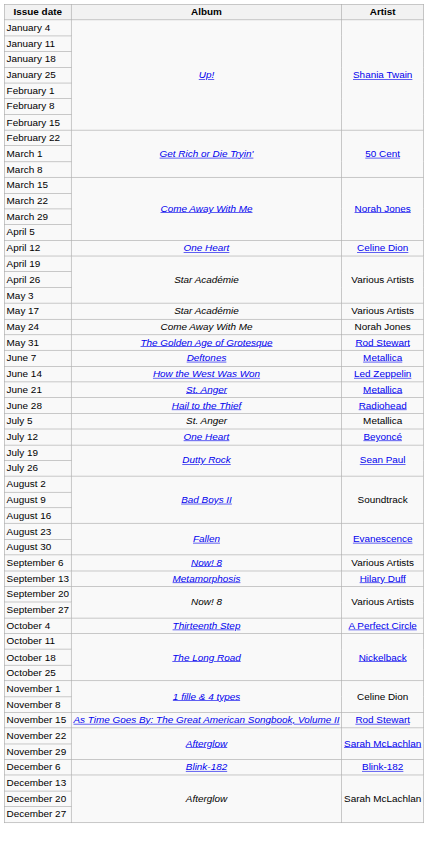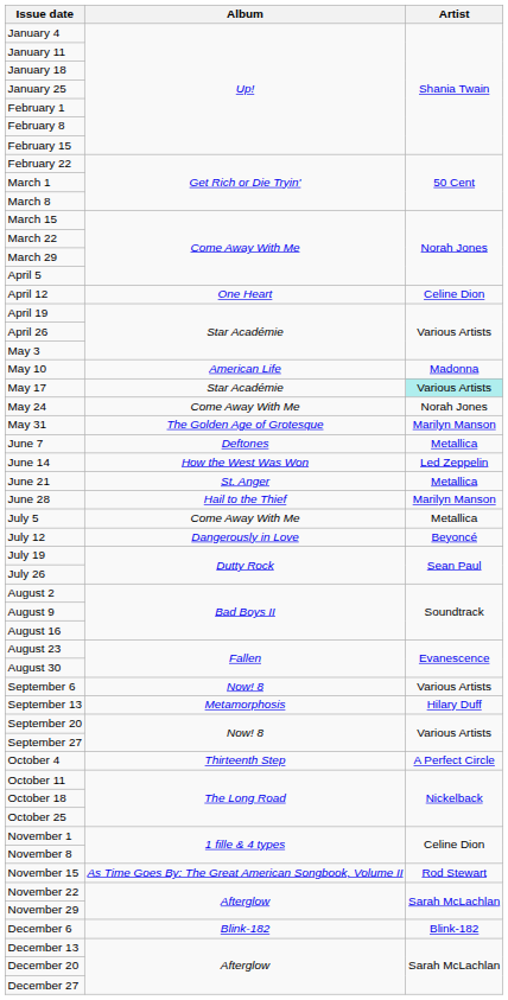 <table class=wikitable>
 <tr>
 <th><strong>Issue date</strong></th>
 <th><strong>Album</strong></th>
 <th><strong>Artist</strong></th>
 </tr>
 <tr>
 <td>January 4</td>
 <td rowspan="7" align="center"><em><a href='#'>Up!</a></em></td>
 <td rowspan="7" align="center"><a href='#'>Shania Twain</a></td>
 </tr>
 <tr>
 <td>January 11</td>
 </tr>
 <tr>
 <td>January 18</td>
 </tr>
 <tr>
 <td>January 25</td>
 </tr>
 <tr>
 <td>February 1</td>
 </tr>
 <tr>
 <td>February 8</td>
 </tr>
 <tr>
 <td>February 15</td>
 </tr>
 <tr>
 <td>February 22</td>
 <td rowspan="3" align="center"><em><a href='#'>Get Rich or Die Tryin'</a></em></td>
 <td rowspan="3" align="center"><a href='#'>50 Cent</a></td>
 </tr>
 <tr>
 <td>March 1</td>
 </tr>
 <tr>
 <td>March 8</td>
 </tr>
 <tr>
 <td>March 15</td>
 <td rowspan="4" align="center"><em><a href='#'>Come Away With Me</a></em></td>
 <td rowspan="4" align="center"><a href='#'>Norah Jones</a></td>
 </tr>
 <tr>
 <td>March 22</td>
 </tr>
 <tr>
 <td>March 29</td>
 </tr>
 <tr>
 <td>April 5</td>
 </tr>
 <tr>
 <td>April 12</td>
 <td align="center"><em><a href='#'>One Heart</a></em></td>
 <td align="center"><a href='#'>Celine Dion</a></td>
 </tr>
 <tr>
 <td>April 19</td>
 <td rowspan="3" align="center"><em>Star Académie</em></td>
 <td rowspan="3" align="center">Various Artists</td>
 </tr>
 <tr>
 <td>April 26</td>
 </tr>
 <tr>
 <td>May 3</td>
 </tr>
 <tr>
+<td>May 10</td>
+<td align="center"><em><a href='#'>American Life</a></em></td>
+<td align="center"><a href='#'>Madonna</a></td>
+</tr>
+<tr>
 <td>May 17</td>
 <td align="center"><em>Star Académie</em></td>
-<td align="center">Various Artists</td>
+<td align="center" style="background: paleturquoise;">Various Artists</td>
 </tr>
 <tr>
 <td>May 24</td>
 <td align="center"><em>Come Away With Me</em></td>
 <td align="center">Norah Jones</td>
 </tr>
 <tr>
 <td>May 31</td>
 <td align="center"><em><a href='#'>The Golden Age of Grotesque</a></em></td>
-<td align="center"><a href='#'>Rod Stewart</a></td>
+<td align="center"><a href='#'>Marilyn Manson</a></td>
 </tr>
 <tr>
 <td>June 7</td>
 <td align="center"><em><a href='#'>Deftones</a></em></td>
 <td align="center"><a href='#'>Metallica</a></td>
 </tr>
 <tr>
 <td>June 14</td>
 <td align="center"><em><a href='#'>How the West Was Won</a></em></td>
 <td align="center"><a href='#'>Led Zeppelin</a></td>
 </tr>
 <tr>
 <td>June 21</td>
 <td align="center"><em><a href='#'>St. Anger</a></em></td>
 <td align="center"><a href='#'>Metallica</a></td>
 </tr>
 <tr>
 <td>June 28</td>
 <td align="center"><em><a href='#'>Hail to the Thief</a></em></td>
-<td align="center"><a href='#'>Radiohead</a></td>
+<td align="center"><a href='#'>Marilyn Manson</a></td>
 </tr>
 <tr>
 <td>July 5</td>
-<td align="center"><em>St. Anger</em></td>
+<td align="center"><em>Come Away With Me</em></td>
 <td align="center">Metallica</td>
 </tr>
 <tr>
 <td>July 12</td>
-<td align="center"><em><a href='#'>One Heart</a></em></td>
+<td align="center"><em><a href='#'>Dangerously in Love</a></em></td>
 <td align="center"><a href='#'>Beyoncé</a></td>
 </tr>
 <tr>
 <td>July 19</td>
 <td rowspan="2" align="center"><em><a href='#'>Dutty Rock</a></em></td>
 <td rowspan="2" align="center"><a href='#'>Sean Paul</a></td>
 </tr>
 <tr>
 <td>July 26</td>
 </tr>
 <tr>
 <td>August 2</td>
 <td rowspan="3" align="center"><em><a href='#'>Bad Boys II</a></em></td>
 <td rowspan="3" align="center">Soundtrack</td>
 </tr>
 <tr>
 <td>August 9</td>
 </tr>
 <tr>
 <td>August 16</td>
 </tr>
 <tr>
 <td>August 23</td>
 <td rowspan="2" align="center"><em><a href='#'>Fallen</a></em></td>
 <td rowspan="2" align="center"><a href='#'>Evanescence</a></td>
 </tr>
 <tr>
 <td>August 30</td>
 </tr>
 <tr>
 <td>September 6</td>
 <td align="center"><em><a href='#'>Now! 8</a></em></td>
 <td align="center">Various Artists</td>
 </tr>
 <tr>
 <td>September 13</td>
 <td align="center"><em><a href='#'>Metamorphosis</a></em></td>
 <td align="center"><a href='#'>Hilary Duff</a></td>
 </tr>
 <tr>
 <td>September 20</td>
 <td rowspan="2" align="center"><em>Now! 8</em></td>
 <td rowspan="2" align="center">Various Artists</td>
 </tr>
 <tr>
 <td>September 27</td>
 </tr>
 <tr>
 <td>October 4</td>
 <td align="center"><em><a href='#'>Thirteenth Step</a></em></td>
 <td align="center"><a href='#'>A Perfect Circle</a></td>
 </tr>
 <tr>
 <td>October 11</td>
 <td rowspan="3" align="center"><em><a href='#'>The Long Road</a></em></td>
 <td rowspan="3" align="center"><a href='#'>Nickelback</a></td>
 </tr>
 <tr>
 <td>October 18</td>
 </tr>
 <tr>
 <td>October 25</td>
 </tr>
 <tr>
 <td>November 1</td>
 <td rowspan="2" align="center"><em><a href='#'>1 fille & 4 types</a></em></td>
 <td rowspan="2" align="center">Celine Dion</td>
 </tr>
 <tr>
 <td>November 8</td>
 </tr>
 <tr>
 <td>November 15</td>
 <td align="center"><em><a href='#'>As Time Goes By: The Great American Songbook, Volume II</a></em></td>
 <td align="center"><a href='#'>Rod Stewart</a></td>
 </tr>
 <tr>
 <td>November 22</td>
 <td rowspan="2" align="center"><em><a href='#'>Afterglow</a></em></td>
 <td rowspan="2" align="center"><a href='#'>Sarah McLachlan</a></td>
 </tr>
 <tr>
 <td>November 29</td>
 </tr>
 <tr>
 <td>December 6</td>
 <td align="center"><em><a href='#'>Blink-182</a></em></td>
 <td align="center"><a href='#'>Blink-182</a></td>
 </tr>
 <tr>
 <td>December 13</td>
 <td rowspan="3" align="center"><em>Afterglow</em></td>
 <td rowspan="3" align="center">Sarah McLachlan</td>
 </tr>
 <tr>
 <td>December 20</td>
 </tr>
 <tr>
 <td>December 27</td>
 </tr>
 </table>
